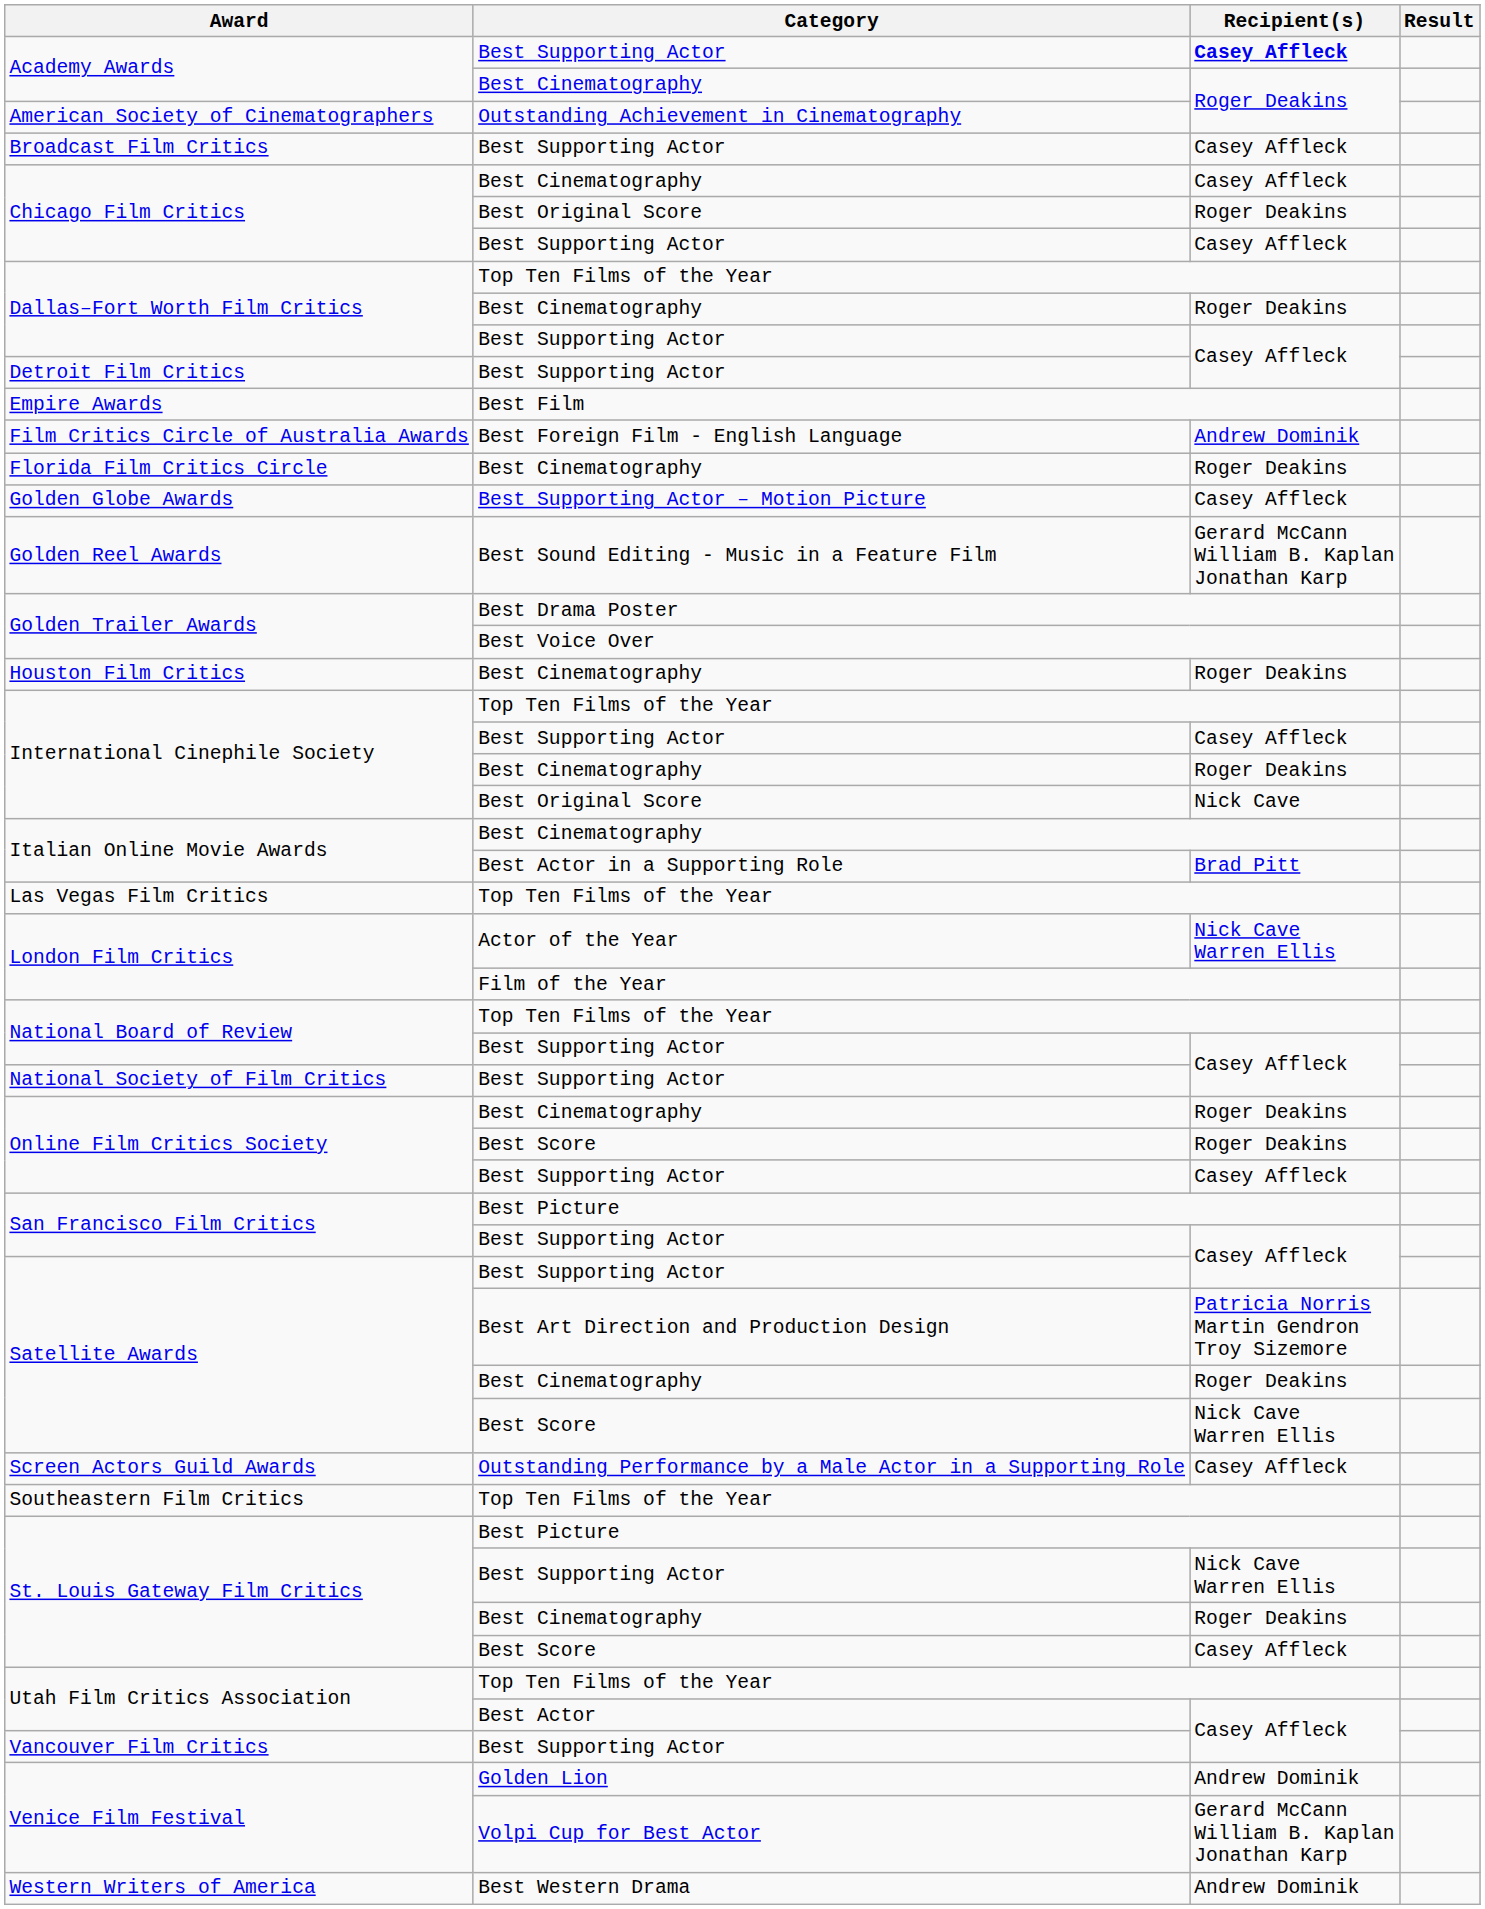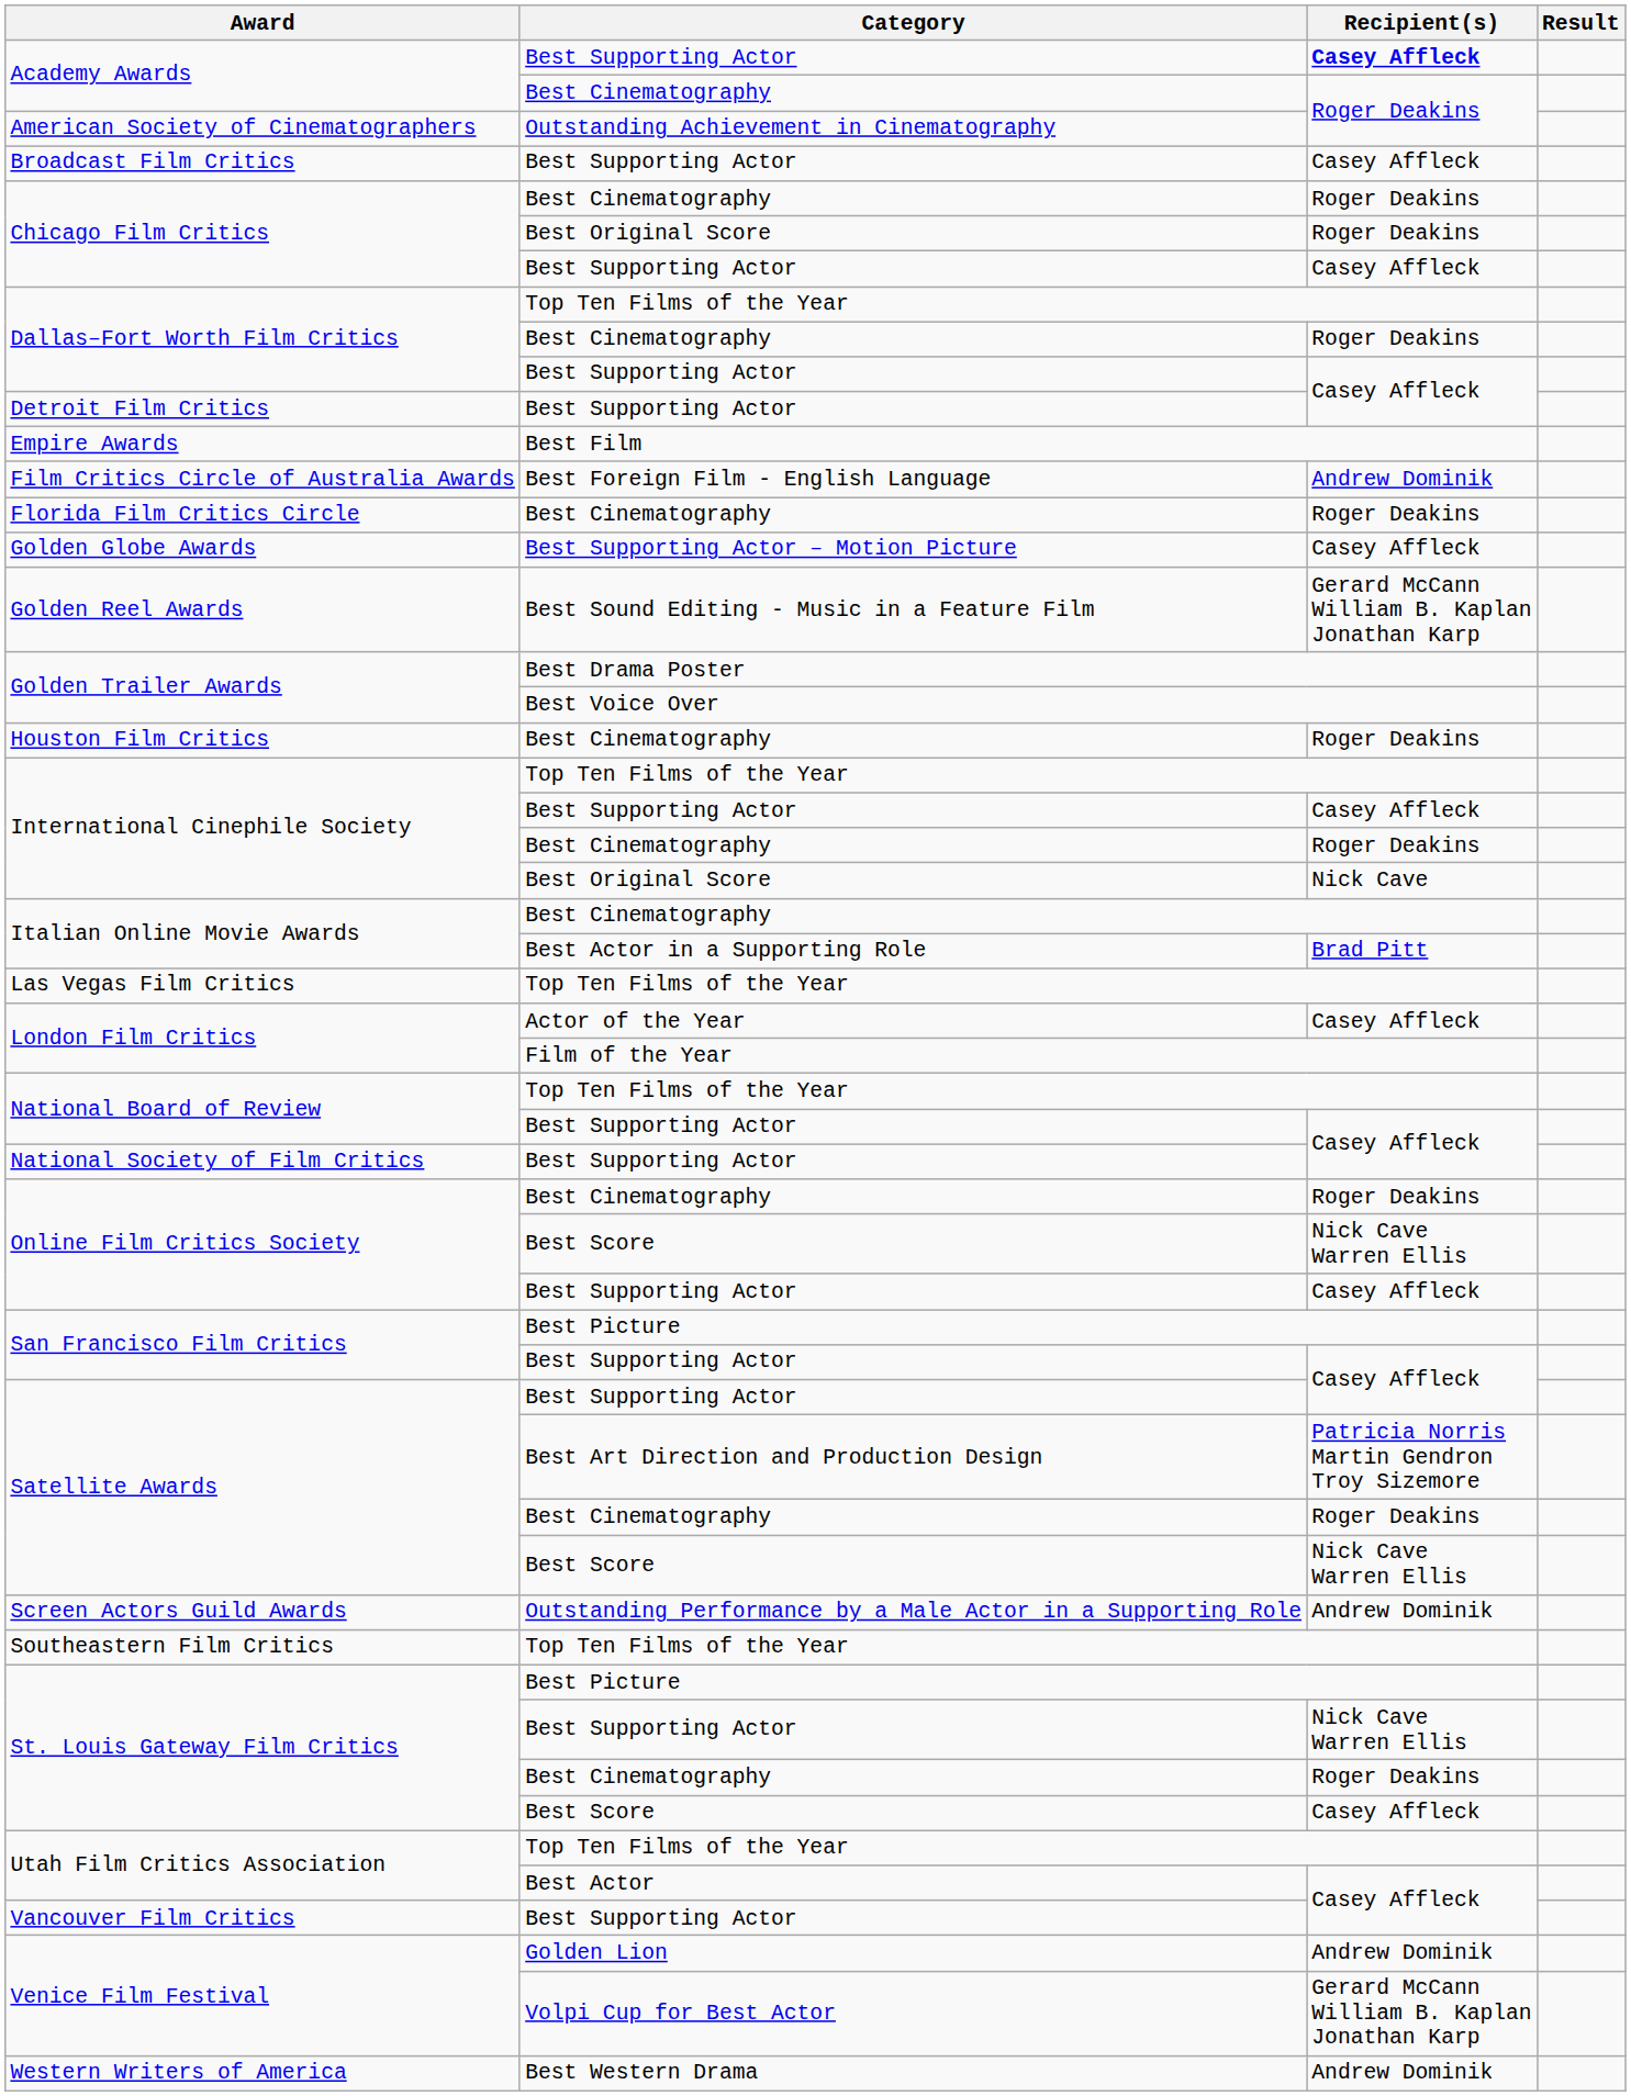 <table class="wikitable plainrowheaders" style=font-size:100%>
 <tr style="text-align:center;">
 <th scope="col">Award</th>
 <th scope="col">Category</th>
 <th scope="col">Recipient(s)</th>
 <th scope="col">Result</th>
 </tr>
 <tr>
 <td rowspan="2"><a href='#'>Academy Awards</a></td>
 <td><a href='#'>Best Supporting Actor</a></td>
 <td><strong><a href='#'>Casey Affleck</a></strong></td>
 <td></td>
 </tr>
 <tr>
 <td><a href='#'>Best Cinematography</a></td>
 <td rowspan=2><a href='#'>Roger Deakins</a></td>
 <td></td>
 </tr>
 <tr>
 <td><a href='#'>American Society of Cinematographers</a></td>
 <td><a href='#'>Outstanding Achievement in Cinematography</a></td>
 <td></td>
 </tr>
 <tr>
 <td><a href='#'>Broadcast Film Critics</a></td>
 <td>Best Supporting Actor</td>
 <td>Casey Affleck</td>
 <td></td>
 </tr>
 <tr>
 <td rowspan="3"><a href='#'>Chicago Film Critics</a></td>
 <td>Best Cinematography</td>
-<td>Casey Affleck</td>
+<td>Roger Deakins</td>
 <td></td>
 </tr>
 <tr>
 <td>Best Original Score</td>
 <td>Roger Deakins</td>
 <td></td>
 </tr>
 <tr>
 <td>Best Supporting Actor</td>
 <td>Casey Affleck</td>
 <td></td>
 </tr>
 <tr>
 <td rowspan="3"><a href='#'>Dallas–Fort Worth Film Critics</a></td>
 <td colspan="2">Top Ten Films of the Year</td>
 <td></td>
 </tr>
 <tr>
 <td>Best Cinematography</td>
 <td>Roger Deakins</td>
 <td></td>
 </tr>
 <tr>
 <td>Best Supporting Actor</td>
 <td rowspan=2>Casey Affleck</td>
 <td></td>
 </tr>
 <tr>
 <td><a href='#'>Detroit Film Critics</a></td>
 <td>Best Supporting Actor</td>
 <td></td>
 </tr>
 <tr>
 <td><a href='#'>Empire Awards</a></td>
 <td colspan="2">Best Film</td>
 <td></td>
 </tr>
 <tr>
 <td><a href='#'>Film Critics Circle of Australia Awards</a></td>
 <td>Best Foreign Film - English Language</td>
 <td><a href='#'>Andrew Dominik</a></td>
 <td></td>
 </tr>
 <tr>
 <td><a href='#'>Florida Film Critics Circle</a></td>
 <td>Best Cinematography</td>
 <td>Roger Deakins</td>
 <td></td>
 </tr>
 <tr>
 <td><a href='#'>Golden Globe Awards</a></td>
 <td><a href='#'>Best Supporting Actor – Motion Picture</a></td>
 <td>Casey Affleck</td>
 <td></td>
 </tr>
 <tr>
 <td><a href='#'>Golden Reel Awards</a></td>
 <td>Best Sound Editing - Music in a Feature Film</td>
 <td>Gerard McCann<br>William B. Kaplan<br>Jonathan Karp</td>
 <td></td>
 </tr>
 <tr>
 <td rowspan="2"><a href='#'>Golden Trailer Awards</a></td>
 <td colspan="2">Best Drama Poster</td>
 <td></td>
 </tr>
 <tr>
 <td colspan="2">Best Voice Over</td>
 <td></td>
 </tr>
 <tr>
 <td><a href='#'>Houston Film Critics</a></td>
 <td>Best Cinematography</td>
 <td>Roger Deakins</td>
 <td></td>
 </tr>
 <tr>
 <td rowspan="4">International Cinephile Society</td>
 <td colspan="2">Top Ten Films of the Year</td>
 <td></td>
 </tr>
 <tr>
 <td>Best Supporting Actor</td>
 <td>Casey Affleck</td>
 <td></td>
 </tr>
 <tr>
 <td>Best Cinematography</td>
 <td>Roger Deakins</td>
 <td></td>
 </tr>
 <tr>
 <td>Best Original Score</td>
 <td>Nick Cave</td>
 <td></td>
 </tr>
 <tr>
 <td rowspan="2">Italian Online Movie Awards</td>
 <td colspan="2">Best Cinematography</td>
 <td></td>
 </tr>
 <tr>
 <td>Best Actor in a Supporting Role</td>
 <td><a href='#'>Brad Pitt</a></td>
 <td></td>
 </tr>
 <tr>
 <td>Las Vegas Film Critics</td>
 <td colspan="2">Top Ten Films of the Year</td>
 <td></td>
 </tr>
 <tr>
 <td rowspan="2"><a href='#'>London Film Critics</a></td>
 <td>Actor of the Year</td>
-<td><a href='#'>Nick Cave</a><br><a href='#'>Warren Ellis</a></td>
+<td>Casey Affleck</td>
 <td></td>
 </tr>
 <tr>
 <td colspan="2">Film of the Year</td>
 <td></td>
 </tr>
 <tr>
 <td rowspan="2"><a href='#'>National Board of Review</a></td>
 <td colspan="2">Top Ten Films of the Year</td>
 <td></td>
 </tr>
 <tr>
 <td>Best Supporting Actor</td>
 <td rowspan=2>Casey Affleck</td>
 <td></td>
 </tr>
 <tr>
 <td><a href='#'>National Society of Film Critics</a></td>
 <td>Best Supporting Actor</td>
 <td></td>
 </tr>
 <tr>
 <td rowspan="3"><a href='#'>Online Film Critics Society</a></td>
 <td>Best Cinematography</td>
 <td>Roger Deakins</td>
 <td></td>
 </tr>
 <tr>
 <td>Best Score</td>
-<td>Roger Deakins</td>
+<td>Nick Cave<br>Warren Ellis</td>
 <td></td>
 </tr>
 <tr>
 <td>Best Supporting Actor</td>
 <td>Casey Affleck</td>
 <td></td>
 </tr>
 <tr>
 <td rowspan="2"><a href='#'>San Francisco Film Critics</a></td>
 <td colspan="2">Best Picture</td>
 <td></td>
 </tr>
 <tr>
 <td>Best Supporting Actor</td>
 <td rowspan=2>Casey Affleck</td>
 <td></td>
 </tr>
 <tr>
 <td rowspan="4"><a href='#'>Satellite Awards</a></td>
 <td>Best Supporting Actor</td>
 <td></td>
 </tr>
 <tr>
 <td>Best Art Direction and Production Design</td>
 <td><a href='#'>Patricia Norris</a><br>Martin Gendron<br>Troy Sizemore</td>
 <td></td>
 </tr>
 <tr>
 <td>Best Cinematography</td>
 <td>Roger Deakins</td>
 <td></td>
 </tr>
 <tr>
 <td>Best Score</td>
 <td>Nick Cave<br>Warren Ellis</td>
 <td></td>
 </tr>
 <tr>
 <td><a href='#'>Screen Actors Guild Awards</a></td>
 <td><a href='#'>Outstanding Performance by a Male Actor in a Supporting Role</a></td>
-<td>Casey Affleck</td>
+<td>Andrew Dominik</td>
 <td></td>
 </tr>
 <tr>
 <td>Southeastern Film Critics</td>
 <td colspan="2">Top Ten Films of the Year</td>
 <td></td>
 </tr>
 <tr>
 <td rowspan="4"><a href='#'>St. Louis Gateway Film Critics</a></td>
 <td colspan="2">Best Picture</td>
 <td></td>
 </tr>
 <tr>
 <td>Best Supporting Actor</td>
 <td>Nick Cave<br>Warren Ellis</td>
 <td></td>
 </tr>
 <tr>
 <td>Best Cinematography</td>
 <td>Roger Deakins</td>
 <td></td>
 </tr>
 <tr>
 <td>Best Score</td>
 <td>Casey Affleck</td>
 <td></td>
 </tr>
 <tr>
 <td rowspan="2">Utah Film Critics Association</td>
 <td colspan="2">Top Ten Films of the Year</td>
 <td></td>
 </tr>
 <tr>
 <td>Best Actor</td>
 <td rowspan=2>Casey Affleck</td>
 <td></td>
 </tr>
 <tr>
 <td><a href='#'>Vancouver Film Critics</a></td>
 <td>Best Supporting Actor</td>
 <td></td>
 </tr>
 <tr>
 <td rowspan="2"><a href='#'>Venice Film Festival</a></td>
 <td><a href='#'>Golden Lion</a></td>
 <td>Andrew Dominik</td>
 <td></td>
 </tr>
 <tr>
 <td><a href='#'>Volpi Cup for Best Actor</a></td>
 <td>Gerard McCann<br>William B. Kaplan<br>Jonathan Karp</td>
 <td></td>
 </tr>
 <tr>
 <td><a href='#'>Western Writers of America</a></td>
 <td>Best Western Drama</td>
 <td>Andrew Dominik</td>
 <td></td>
 </tr>
 </table>
